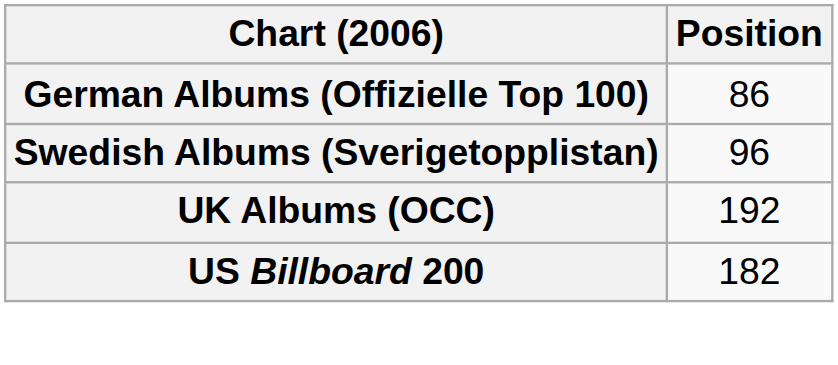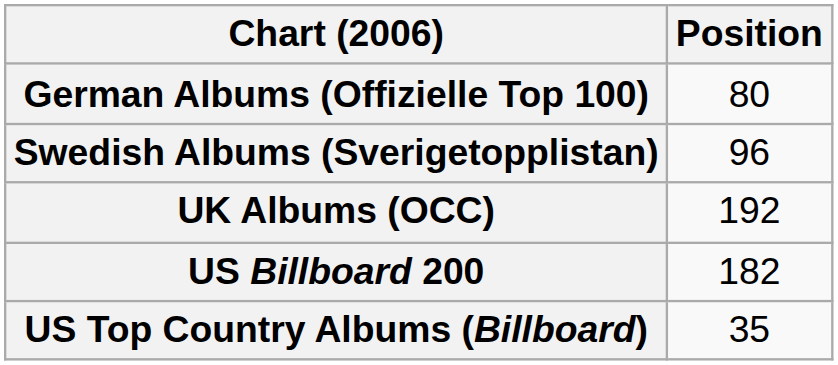 <table class="wikitable sortable plainrowheaders" style="text-align:center">
 <tr>
 <th scope="col">Chart (2006)</th>
 <th scope="col">Position</th>
 </tr>
 <tr>
 <th scope="row">German Albums (Offizielle Top 100)</th>
-<td>86</td>
+<td>80</td>
 </tr>
 <tr>
 <th scope="row">Swedish Albums (Sverigetopplistan)</th>
 <td>96</td>
 </tr>
 <tr>
 <th scope="row">UK Albums (OCC)</th>
 <td>192</td>
 </tr>
 <tr>
 <th scope="row">US <em>Billboard</em> 200</th>
 <td>182</td>
 </tr>
+<tr>
+<th scope="row">US Top Country Albums (<em>Billboard</em>)</th>
+<td>35</td>
+</tr>
 </table>
